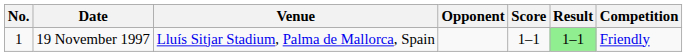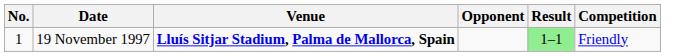 <table class="wikitable sortable">
 <tr>
 <th scope="col">No.</th>
 <th scope="col">Date</th>
 <th scope="col">Venue</th>
 <th scope="col">Opponent</th>
-<th scope="col">Score</th>
 <th scope="col">Result</th>
 <th scope="col">Competition</th>
 </tr>
 <tr>
 <td align="center">1</td>
 <td>19 November 1997</td>
-<td><a href='#'>Lluís Sitjar Stadium</a>, <a href='#'>Palma de Mallorca</a>, Spain</td>
+<td><strong><a href='#'>Lluís Sitjar Stadium</a>, <a href='#'>Palma de Mallorca</a>, Spain</strong></td>
 <td></td>
-<td align="center">1–1</td>
 <td align="center" style="background: lightgreen;">1–1</td>
 <td><a href='#'>Friendly</a></td>
 </tr>
 </table>
